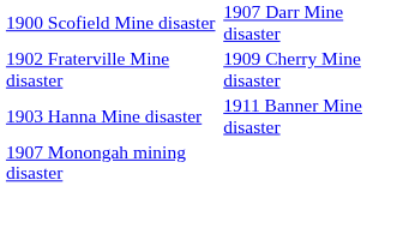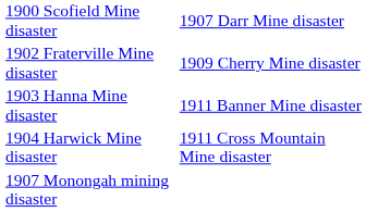 <table style="width: 55%; ; border: none; text-align: left;">
 <tr>
 <td><a href='#'>1900 Scofield Mine disaster</a></td>
 <td><a href='#'>1907 Darr Mine disaster</a></td>
 </tr>
 <tr>
 <td><a href='#'>1902 Fraterville Mine disaster</a></td>
 <td><a href='#'>1909 Cherry Mine disaster</a></td>
 </tr>
 <tr>
 <td><a href='#'>1903 Hanna Mine disaster</a></td>
 <td><a href='#'>1911 Banner Mine disaster</a></td>
 </tr>
 <tr>
+<td><a href='#'>1904 Harwick Mine disaster</a></td>
+<td><a href='#'>1911 Cross Mountain Mine disaster</a></td>
+</tr>
+<tr>
 <td><a href='#'>1907 Monongah mining disaster</a></td>
 <td></td>
 </tr>
 </table>
